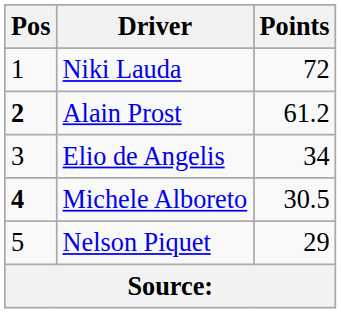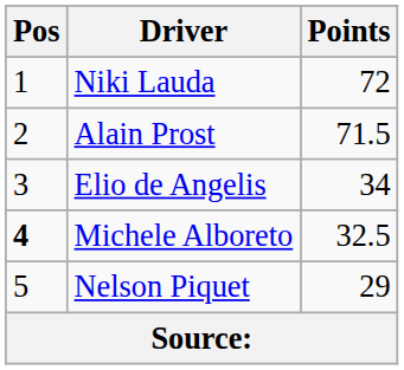 <table class="wikitable" style="font-size: 95%;">
 <tr>
 <th>Pos</th>
 <th>Driver</th>
 <th>Points</th>
 </tr>
 <tr>
 <td>1</td>
 <td> <a href='#'>Niki Lauda</a></td>
 <td align="right">72</td>
 </tr>
 <tr>
-<td><strong>2</strong></td>
+<td>2</td>
 <td> <a href='#'>Alain Prost</a></td>
-<td align="right">61.2</td>
+<td align="right">71.5</td>
 </tr>
 <tr>
 <td>3</td>
 <td> <a href='#'>Elio de Angelis</a></td>
 <td align="right">34</td>
 </tr>
 <tr>
 <td><strong>4</strong></td>
 <td> <a href='#'>Michele Alboreto</a></td>
-<td align="right">30.5</td>
+<td align="right">32.5</td>
 </tr>
 <tr>
 <td>5</td>
 <td> <a href='#'>Nelson Piquet</a></td>
 <td align="right">29</td>
 </tr>
 <tr>
 <th colspan=4>Source:</th>
 </tr>
 </table>
